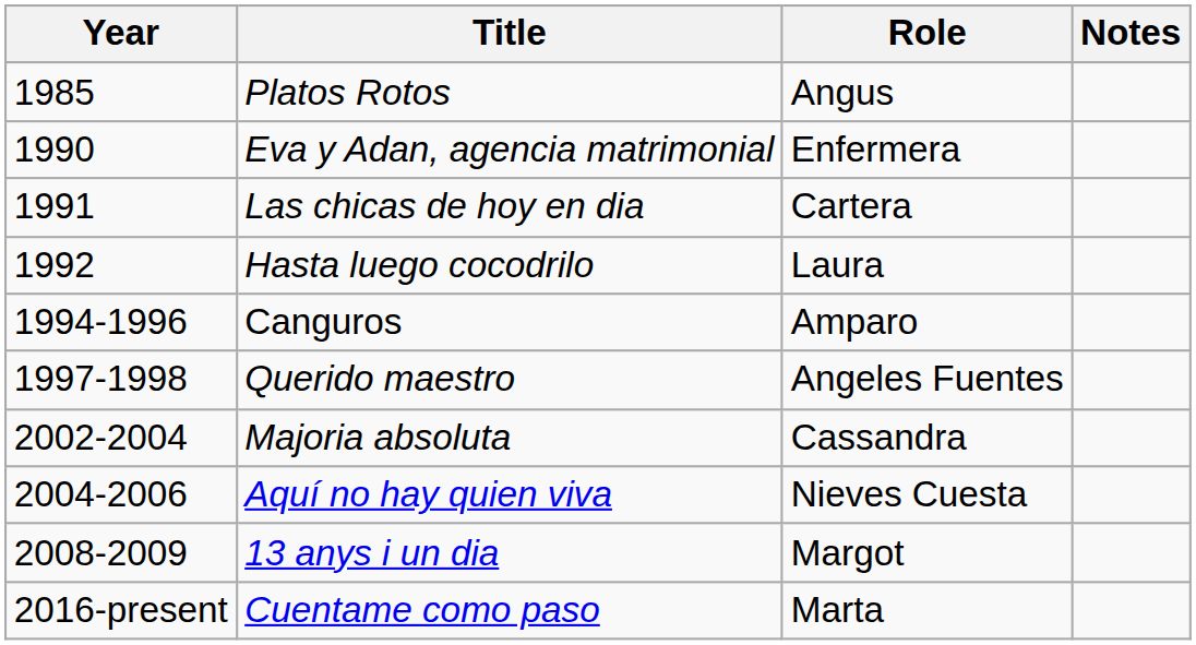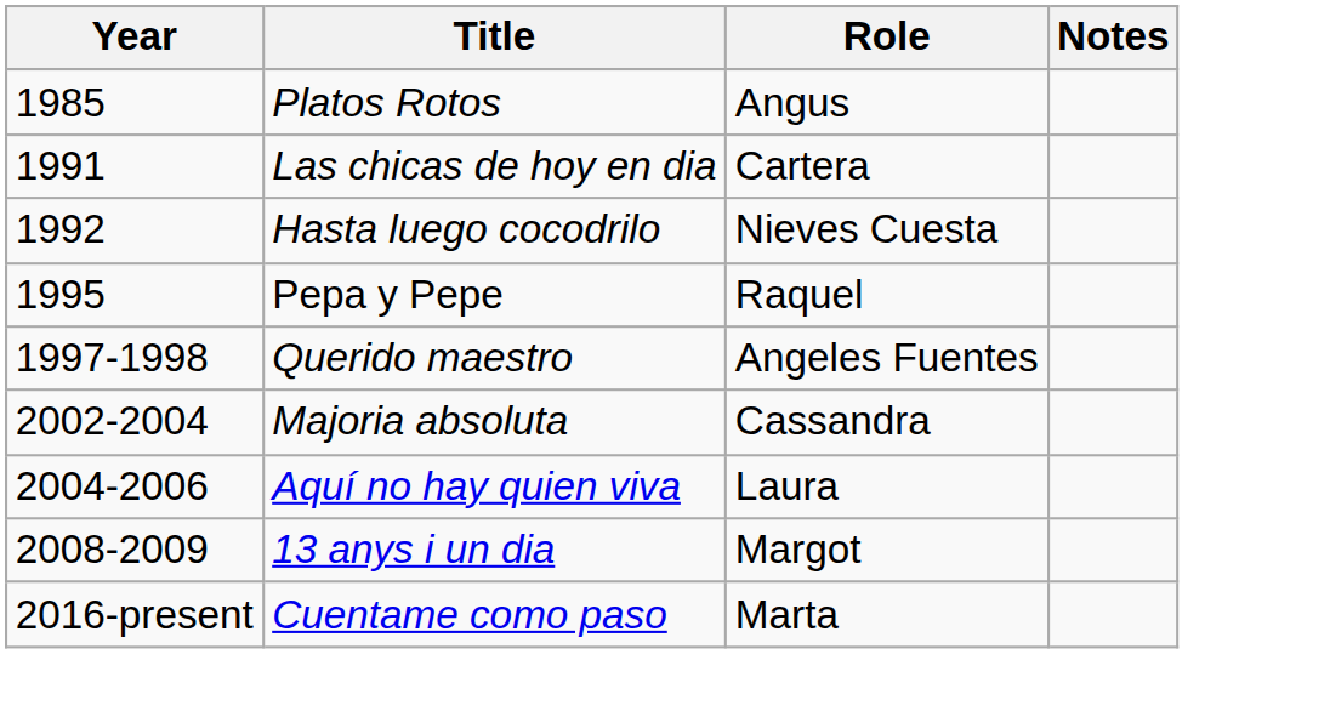 <table class="wikitable sortable">
 <tr>
 <th>Year</th>
 <th>Title</th>
 <th>Role</th>
 <th class="unsortable">Notes</th>
 </tr>
 <tr>
 <td>1985</td>
 <td><em>Platos Rotos</em></td>
 <td>Angus</td>
 <td></td>
 </tr>
 <tr>
-<td>1990</td>
-<td><em>Eva y Adan, agencia matrimonial</em></td>
-<td>Enfermera</td>
-<td></td>
-</tr>
-<tr>
 <td>1991</td>
 <td><em>Las chicas de hoy en dia</em></td>
 <td>Cartera</td>
 <td></td>
 </tr>
 <tr>
 <td>1992</td>
 <td><em>Hasta luego cocodrilo</em></td>
-<td>Laura</td>
+<td>Nieves Cuesta</td>
 <td></td>
 </tr>
 <tr>
-<td>1994-1996</td>
-<td>Canguros</td>
-<td>Amparo</td>
+<td>1995</td>
+<td>Pepa y Pepe</td>
+<td>Raquel</td>
 <td></td>
 </tr>
 <tr>
 <td>1997-1998</td>
 <td><em>Querido maestro</em></td>
 <td>Angeles Fuentes</td>
 <td></td>
 </tr>
 <tr>
 <td>2002-2004</td>
 <td><em>Majoria absoluta</em></td>
 <td>Cassandra</td>
 <td></td>
 </tr>
 <tr>
 <td>2004-2006</td>
 <td><em><a href='#'>Aquí no hay quien viva</a></em></td>
-<td>Nieves Cuesta</td>
+<td>Laura</td>
 <td></td>
 </tr>
 <tr>
 <td>2008-2009</td>
 <td><em><a href='#'>13 anys i un dia</a></em></td>
 <td>Margot</td>
 <td></td>
 </tr>
 <tr>
 <td>2016-present</td>
 <td><em><a href='#'>Cuentame como paso</a></em></td>
 <td>Marta</td>
 <td></td>
 </tr>
 </table>
